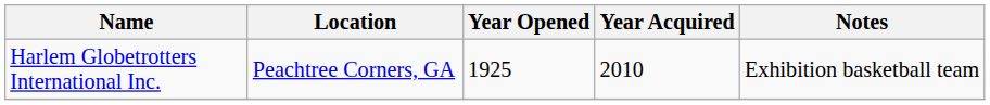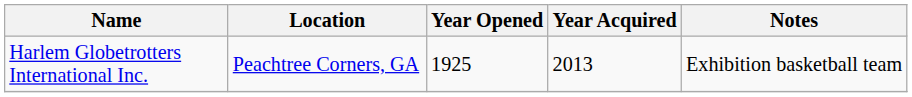 <table class="wikitable sortable">
 <tr>
 <th style="width:170px;">Name</th>
 <th style="width:150px;">Location</th>
 <th>Year Opened</th>
 <th>Year Acquired</th>
 <th>Notes</th>
 </tr>
 <tr>
 <td><a href='#'>Harlem Globetrotters International Inc.</a></td>
 <td><a href='#'>Peachtree Corners, GA</a></td>
 <td>1925</td>
-<td>2010</td>
+<td>2013</td>
 <td>Exhibition basketball team</td>
 </tr>
 <tr>
 </tr>
 </table>
